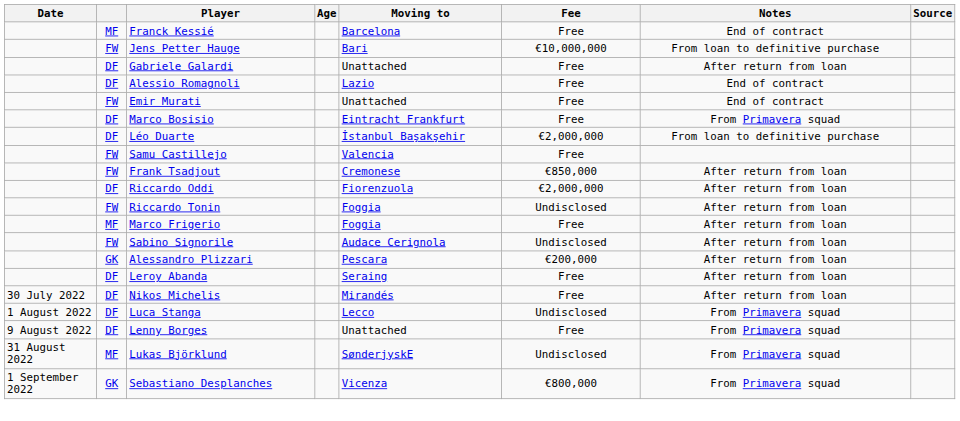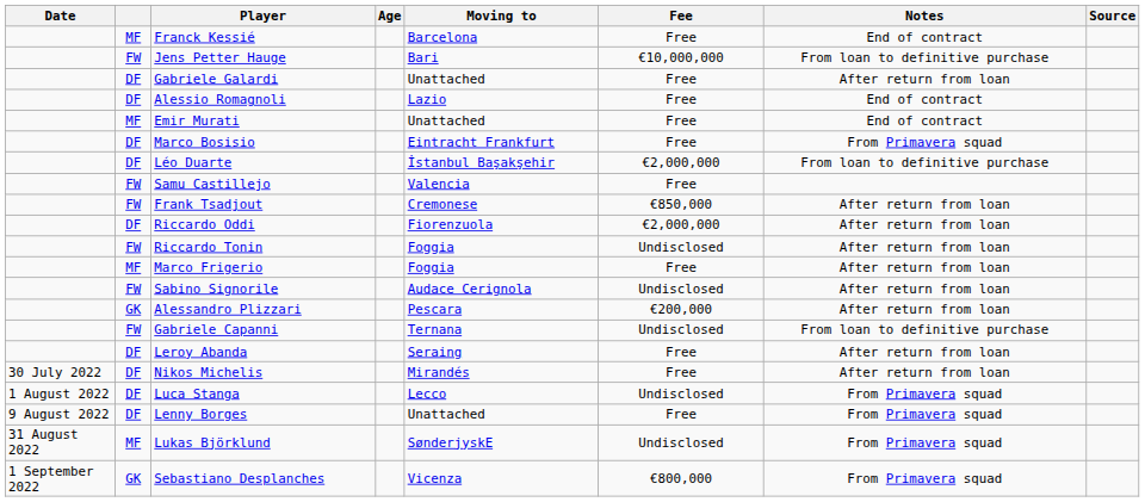 <table class="wikitable sortable">
 <tr>
 <th style="width:105px">Date</th>
 <th style="width:30px"></th>
 <th style="width:220px">Player</th>
 <th style="width:20px">Age</th>
 <th style="width:190px">Moving to</th>
 <th style="width:160px">Fee</th>
 <th style="width:320px" class="unsortable">Notes</th>
 <th style="width:35px">Source</th>
 </tr>
 <tr>
 <td></td>
 <td style="text-align:center"><a href='#'>MF</a></td>
 <td> <a href='#'>Franck Kessié</a></td>
 <td style="text-align:center"></td>
 <td> <a href='#'>Barcelona</a></td>
 <td style="text-align:center">Free</td>
 <td style="text-align:center">End of contract</td>
 <td></td>
 </tr>
 <tr>
 <td></td>
 <td style="text-align:center"><a href='#'>FW</a></td>
 <td> <a href='#'>Jens Petter Hauge</a></td>
 <td style="text-align:center"></td>
 <td> <a href='#'>Bari</a></td>
 <td style="text-align:center">€10,000,000</td>
 <td style="text-align:center">From loan to definitive purchase</td>
 <td></td>
 </tr>
 <tr>
 <td></td>
 <td style="text-align:center"><a href='#'>DF</a></td>
 <td> <a href='#'>Gabriele Galardi</a></td>
 <td style="text-align:center"></td>
 <td>Unattached</td>
 <td style="text-align:center">Free</td>
 <td style="text-align:center">After return from loan</td>
 <td></td>
 </tr>
 <tr>
 <td></td>
 <td style="text-align:center"><a href='#'>DF</a></td>
 <td> <a href='#'>Alessio Romagnoli</a></td>
 <td style="text-align:center"></td>
 <td> <a href='#'>Lazio</a></td>
 <td style="text-align:center">Free</td>
 <td style="text-align:center">End of contract</td>
 <td></td>
 </tr>
 <tr>
 <td></td>
-<td style="text-align:center"><a href='#'>FW</a></td>
+<td style="text-align:center"><a href='#'>MF</a></td>
 <td>  <a href='#'>Emir Murati</a></td>
 <td style="text-align:center"></td>
 <td>Unattached</td>
 <td style="text-align:center">Free</td>
 <td style="text-align:center">End of contract</td>
 <td></td>
 </tr>
 <tr>
 <td></td>
 <td style="text-align:center"><a href='#'>DF</a></td>
 <td> <a href='#'>Marco Bosisio</a></td>
 <td style="text-align:center"></td>
 <td> <a href='#'>Eintracht Frankfurt</a></td>
 <td style="text-align:center">Free</td>
 <td style="text-align:center">From <a href='#'>Primavera</a> squad</td>
 <td></td>
 </tr>
 <tr>
 <td></td>
 <td style="text-align:center"><a href='#'>DF</a></td>
 <td> <a href='#'>Léo Duarte</a></td>
 <td style="text-align:center"></td>
 <td> <a href='#'>İstanbul Başakşehir</a></td>
 <td style="text-align:center">€2,000,000</td>
 <td style="text-align:center">From loan to definitive purchase</td>
 <td></td>
 </tr>
 <tr>
 <td></td>
 <td style="text-align:center"><a href='#'>FW</a></td>
 <td> <a href='#'>Samu Castillejo</a></td>
 <td style="text-align:center"></td>
 <td> <a href='#'>Valencia</a></td>
 <td style="text-align:center">Free</td>
 <td style="text-align:center"></td>
 <td></td>
 </tr>
 <tr>
 <td></td>
 <td style="text-align:center"><a href='#'>FW</a></td>
 <td>  <a href='#'>Frank Tsadjout</a></td>
 <td style="text-align:center"></td>
 <td> <a href='#'>Cremonese</a></td>
 <td style="text-align:center">€850,000</td>
 <td style="text-align:center">After return from loan</td>
 <td></td>
 </tr>
 <tr>
 <td></td>
 <td style="text-align:center"><a href='#'>DF</a></td>
 <td> <a href='#'>Riccardo Oddi</a></td>
 <td style="text-align:center"></td>
 <td> <a href='#'>Fiorenzuola</a></td>
 <td style="text-align:center">€2,000,000</td>
 <td style="text-align:center">After return from loan</td>
 <td></td>
 </tr>
 <tr>
 <td></td>
 <td style="text-align:center"><a href='#'>FW</a></td>
 <td> <a href='#'>Riccardo Tonin</a></td>
 <td style="text-align:center"></td>
 <td> <a href='#'>Foggia</a></td>
 <td style="text-align:center">Undisclosed</td>
 <td style="text-align:center">After return from loan</td>
 <td></td>
 </tr>
 <tr>
 <td></td>
 <td style="text-align:center"><a href='#'>MF</a></td>
 <td> <a href='#'>Marco Frigerio</a></td>
 <td style="text-align:center"></td>
 <td> <a href='#'>Foggia</a></td>
 <td style="text-align:center">Free</td>
 <td style="text-align:center">After return from loan</td>
 <td></td>
 </tr>
 <tr>
 <td></td>
 <td style="text-align:center"><a href='#'>FW</a></td>
 <td> <a href='#'>Sabino Signorile</a></td>
 <td style="text-align:center"></td>
 <td> <a href='#'>Audace Cerignola</a></td>
 <td style="text-align:center">Undisclosed</td>
 <td style="text-align:center">After return from loan</td>
 <td></td>
 </tr>
 <tr>
 <td></td>
 <td style="text-align:center"><a href='#'>GK</a></td>
 <td> <a href='#'>Alessandro Plizzari</a></td>
 <td style="text-align:center"></td>
 <td> <a href='#'>Pescara</a></td>
 <td style="text-align:center">€200,000</td>
 <td style="text-align:center">After return from loan</td>
 <td></td>
 </tr>
 <tr>
 <td></td>
+<td style="text-align:center"><a href='#'>FW</a></td>
+<td> <a href='#'>Gabriele Capanni</a></td>
+<td style="text-align:center"></td>
+<td> <a href='#'>Ternana</a></td>
+<td style="text-align:center">Undisclosed</td>
+<td style="text-align:center">From loan to definitive purchase</td>
+<td></td>
+</tr>
+<tr>
+<td></td>
 <td style="text-align:center"><a href='#'>DF</a></td>
 <td>  <a href='#'>Leroy Abanda</a></td>
 <td style="text-align:center"></td>
 <td> <a href='#'>Seraing</a></td>
 <td style="text-align:center">Free</td>
 <td style="text-align:center">After return from loan</td>
 <td></td>
 </tr>
 <tr>
 <td>30 July 2022</td>
 <td style="text-align:center"><a href='#'>DF</a></td>
 <td> <a href='#'>Nikos Michelis</a></td>
 <td style="text-align:center"></td>
 <td> <a href='#'>Mirandés</a></td>
 <td style="text-align:center">Free</td>
 <td style="text-align:center">After return from loan</td>
 <td></td>
 </tr>
 <tr>
 <td>1 August 2022</td>
 <td style="text-align:center"><a href='#'>DF</a></td>
 <td> <a href='#'>Luca Stanga</a></td>
 <td style="text-align:center"></td>
 <td> <a href='#'>Lecco</a></td>
 <td style="text-align:center">Undisclosed</td>
 <td style="text-align:center">From <a href='#'>Primavera</a> squad</td>
 <td></td>
 </tr>
 <tr>
 <td>9 August 2022</td>
 <td style="text-align:center"><a href='#'>DF</a></td>
 <td> <a href='#'>Lenny Borges</a></td>
 <td style="text-align:center"></td>
 <td>Unattached</td>
 <td style="text-align:center">Free</td>
 <td style="text-align:center">From <a href='#'>Primavera</a> squad</td>
 <td></td>
 </tr>
 <tr>
 <td>31 August 2022</td>
 <td style="text-align:center"><a href='#'>MF</a></td>
 <td> <a href='#'>Lukas Björklund</a></td>
 <td style="text-align:center"></td>
 <td> <a href='#'>SønderjyskE</a></td>
 <td style="text-align:center">Undisclosed</td>
 <td style="text-align:center">From <a href='#'>Primavera</a> squad</td>
 <td></td>
 </tr>
 <tr>
 <td>1 September 2022</td>
 <td style="text-align:center"><a href='#'>GK</a></td>
 <td> <a href='#'>Sebastiano Desplanches</a></td>
 <td style="text-align:center"></td>
 <td> <a href='#'>Vicenza</a></td>
 <td style="text-align:center">€800,000</td>
 <td style="text-align:center">From <a href='#'>Primavera</a> squad</td>
 <td></td>
 </tr>
 </table>
